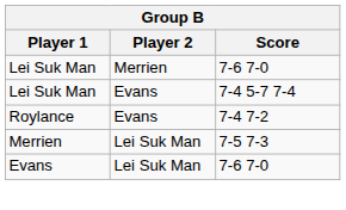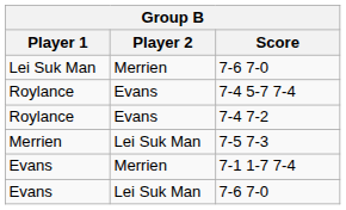 <table class="wikitable">
 <tr>
 <th colspan="3">Group B</th>
 </tr>
 <tr>
 <th width=100>Player 1</th>
 <th width=100>Player 2</th>
 <th width=120>Score</th>
 </tr>
 <tr>
 <td>Lei Suk Man</td>
 <td>Merrien</td>
 <td>7-6 7-0</td>
 </tr>
 <tr>
-<td>Lei Suk Man</td>
+<td>Roylance</td>
 <td>Evans</td>
 <td>7-4 5-7 7-4</td>
 </tr>
 <tr>
 <td>Roylance</td>
 <td>Evans</td>
 <td>7-4 7-2</td>
 </tr>
 <tr>
 <td>Merrien</td>
 <td>Lei Suk Man</td>
 <td>7-5 7-3</td>
 </tr>
 <tr>
 <td>Evans</td>
+<td>Merrien</td>
+<td>7-1 1-7 7-4</td>
+</tr>
+<tr>
+<td>Evans</td>
 <td>Lei Suk Man</td>
 <td>7-6 7-0</td>
 </tr>
 </table>
